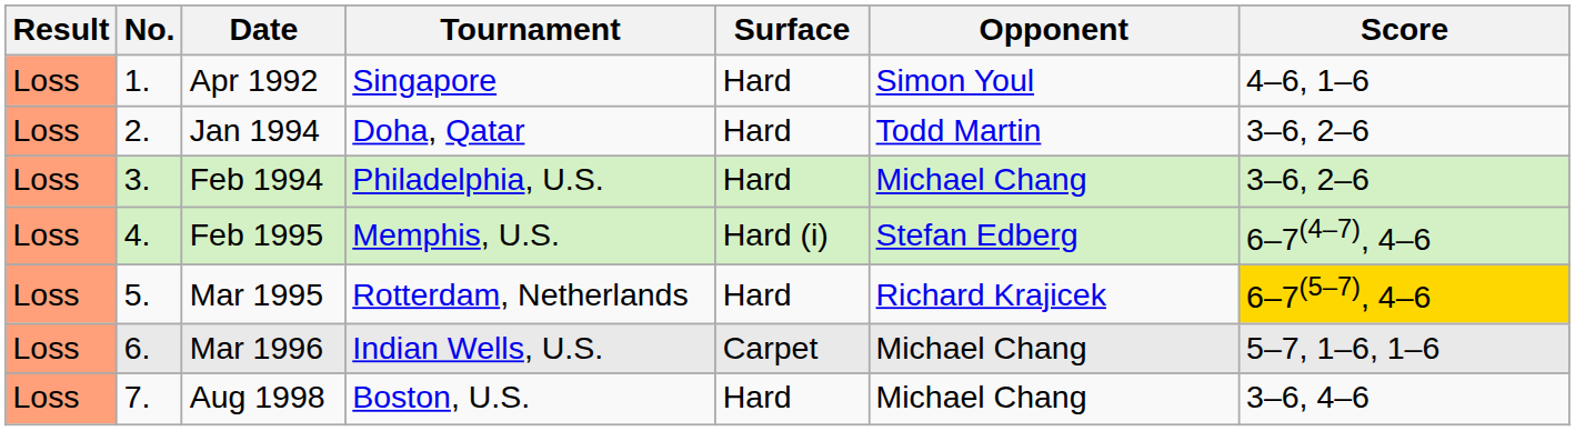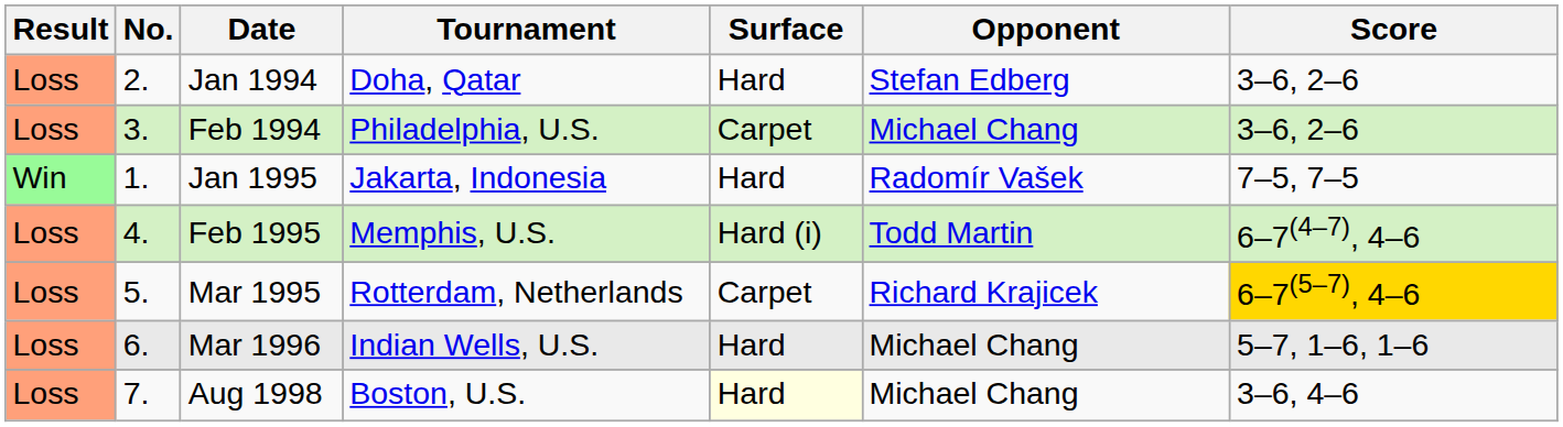 <table class="sortable wikitable">
 <tr>
 <th style="width:45px">Result</th>
 <th style="width:25px">No.</th>
 <th style="width:75px">Date</th>
 <th style="width:180px">Tournament</th>
 <th style="width:70px">Surface</th>
 <th style="width:180px">Opponent</th>
 <th style="width:160px" class="unsortable">Score</th>
 </tr>
 <tr>
 <td style="background:#ffa07a;">Loss</td>
-<td>1.</td>
-<td>Apr 1992</td>
-<td><a href='#'>Singapore</a></td>
-<td>Hard</td>
-<td> <a href='#'>Simon Youl</a></td>
-<td>4–6, 1–6</td>
-</tr>
-<tr>
-<td style="background:#ffa07a;">Loss</td>
 <td>2.</td>
 <td>Jan 1994</td>
 <td><a href='#'>Doha</a>, <a href='#'>Qatar</a></td>
 <td>Hard</td>
-<td> <a href='#'>Todd Martin</a></td>
+<td> <a href='#'>Stefan Edberg</a></td>
 <td>3–6, 2–6</td>
 </tr>
 <tr bgcolor="#d4f1c5">
 <td style="background:#ffa07a;">Loss</td>
 <td>3.</td>
 <td>Feb 1994</td>
 <td><a href='#'>Philadelphia</a>, U.S.</td>
-<td>Hard</td>
+<td>Carpet</td>
 <td> <a href='#'>Michael Chang</a></td>
 <td>3–6, 2–6</td>
+</tr>
+<tr>
+<td style="background:#98fb98;">Win</td>
+<td>1.</td>
+<td>Jan 1995</td>
+<td><a href='#'>Jakarta</a>, <a href='#'>Indonesia</a></td>
+<td>Hard</td>
+<td> <a href='#'>Radomír Vašek</a></td>
+<td>7–5, 7–5</td>
 </tr>
 <tr bgcolor="#d4f1c5">
 <td style="background:#ffa07a;">Loss</td>
 <td>4.</td>
 <td>Feb 1995</td>
 <td><a href='#'>Memphis</a>, U.S.</td>
 <td>Hard (i)</td>
-<td> <a href='#'>Stefan Edberg</a></td>
+<td> <a href='#'>Todd Martin</a></td>
 <td>6–7<sup>(4–7)</sup>, 4–6</td>
 </tr>
 <tr>
 <td style="background:#ffa07a;">Loss</td>
 <td>5.</td>
 <td>Mar 1995</td>
 <td><a href='#'>Rotterdam</a>, Netherlands</td>
-<td>Hard</td>
+<td>Carpet</td>
 <td> <a href='#'>Richard Krajicek</a></td>
 <td style="background: gold;">6–7<sup>(5–7)</sup>, 4–6</td>
 </tr>
 <tr bgcolor="#e9e9e9">
 <td style="background:#ffa07a;">Loss</td>
 <td>6.</td>
 <td>Mar 1996</td>
 <td><a href='#'>Indian Wells</a>, U.S.</td>
-<td>Carpet</td>
+<td>Hard</td>
 <td> Michael Chang</td>
 <td>5–7, 1–6, 1–6</td>
 </tr>
 <tr>
 <td style="background:#ffa07a;">Loss</td>
 <td>7.</td>
 <td>Aug 1998</td>
 <td><a href='#'>Boston</a>, U.S.</td>
-<td>Hard</td>
+<td style="background: lightyellow;">Hard</td>
 <td> Michael Chang</td>
 <td>3–6, 4–6</td>
 </tr>
 </table>
